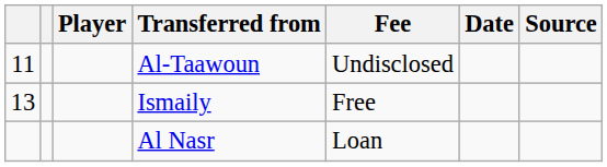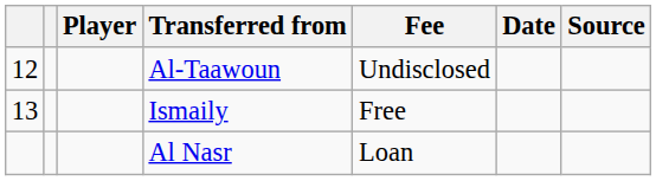 <table class="wikitable plainrowheaders sortable">
 <tr>
 <th></th>
 <th></th>
 <th scope=col>Player</th>
 <th>Transferred from</th>
 <th !scope=col; style="width: 65px;">Fee</th>
 <th scope=col>Date</th>
 <th scope=col>Source</th>
 </tr>
 <tr>
-<td align=center>11</td>
+<td align=center>12</td>
 <td align=center></td>
 <td></td>
 <td> <a href='#'>Al-Taawoun</a></td>
 <td>Undisclosed</td>
 <td></td>
 <td></td>
 </tr>
 <tr>
 <td align=center>13</td>
 <td align=center></td>
 <td></td>
 <td> <a href='#'>Ismaily</a></td>
 <td>Free</td>
 <td></td>
 <td></td>
 </tr>
 <tr>
 <td align=center></td>
 <td align=center></td>
 <td></td>
 <td> <a href='#'>Al Nasr</a></td>
 <td>Loan</td>
 <td></td>
 <td></td>
 </tr>
 </table>
